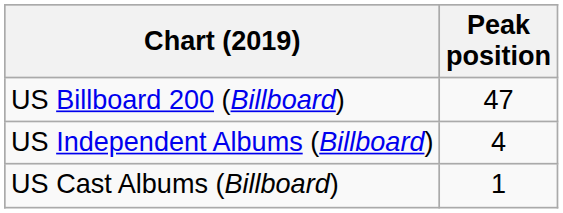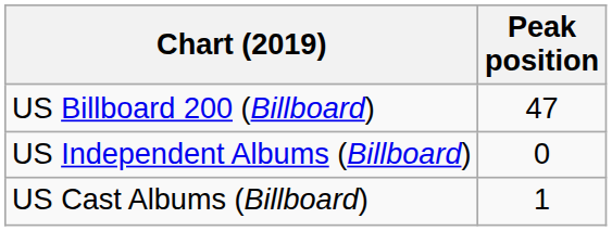 <table class="wikitable">
 <tr>
 <th>Chart (2019)</th>
 <th>Peak<br>position</th>
 </tr>
 <tr>
 <td>US <a href='#'>Billboard 200</a> (<em><a href='#'>Billboard</a></em>)</td>
 <td style="text-align:center;">47</td>
 </tr>
 <tr>
 <td>US <a href='#'>Independent Albums</a> (<em><a href='#'>Billboard</a></em>)</td>
-<td style="text-align:center;">4</td>
+<td style="text-align:center;">0</td>
 </tr>
 <tr>
 <td>US Cast Albums (<em>Billboard</em>)</td>
 <td style="text-align:center;">1</td>
 </tr>
 </table>
